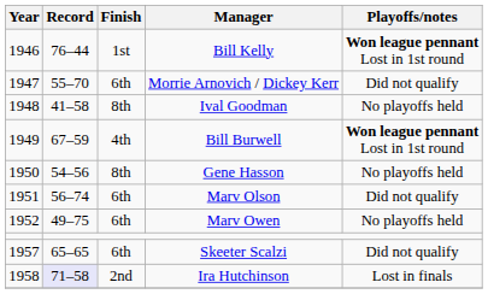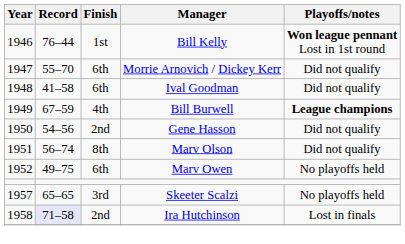 <table class="wikitable">
 <tr>
 <th>Year</th>
 <th>Record</th>
 <th>Finish</th>
 <th>Manager</th>
 <th>Playoffs/notes</th>
 </tr>
 <tr align=center>
 <td>1946</td>
 <td>76–44</td>
 <td>1st</td>
 <td><a href='#'>Bill Kelly</a></td>
 <td><strong>Won league pennant</strong><br>Lost in 1st round</td>
 </tr>
 <tr align=center>
 <td>1947</td>
 <td>55–70</td>
 <td>6th</td>
 <td><a href='#'>Morrie Arnovich</a> / <a href='#'>Dickey Kerr</a></td>
 <td>Did not qualify</td>
 </tr>
 <tr align=center>
 <td>1948</td>
 <td>41–58</td>
-<td>8th</td>
+<td>6th</td>
 <td><a href='#'>Ival Goodman</a></td>
-<td>No playoffs held</td>
+<td>Did not qualify</td>
 </tr>
 <tr align=center>
 <td>1949</td>
 <td>67–59</td>
 <td>4th</td>
 <td><a href='#'>Bill Burwell</a></td>
-<td><strong>Won league pennant</strong><br>Lost in 1st round</td>
+<td><strong>League champions</strong></td>
 </tr>
 <tr align=center>
 <td>1950</td>
 <td>54–56</td>
-<td>8th</td>
+<td>2nd</td>
 <td><a href='#'>Gene Hasson</a></td>
-<td>No playoffs held</td>
+<td>Did not qualify</td>
 </tr>
 <tr align=center>
 <td>1951</td>
 <td>56–74</td>
-<td>6th</td>
+<td>8th</td>
 <td><a href='#'>Marv Olson</a></td>
 <td>Did not qualify</td>
 </tr>
 <tr align=center>
 <td>1952</td>
 <td>49–75</td>
 <td>6th</td>
 <td><a href='#'>Marv Owen</a></td>
 <td>No playoffs held</td>
 </tr>
 <tr align=center>
 <td></td>
 </tr>
 <tr align=center>
 <td>1957</td>
 <td>65–65</td>
-<td>6th</td>
+<td>3rd</td>
 <td><a href='#'>Skeeter Scalzi</a></td>
-<td>Did not qualify</td>
+<td>No playoffs held</td>
 </tr>
 <tr align=center>
 <td>1958</td>
 <td style="background: lavender;">71–58</td>
 <td>2nd</td>
 <td><a href='#'>Ira Hutchinson</a></td>
 <td>Lost in finals</td>
 </tr>
 <tr align=center>
 </tr>
 </table>
